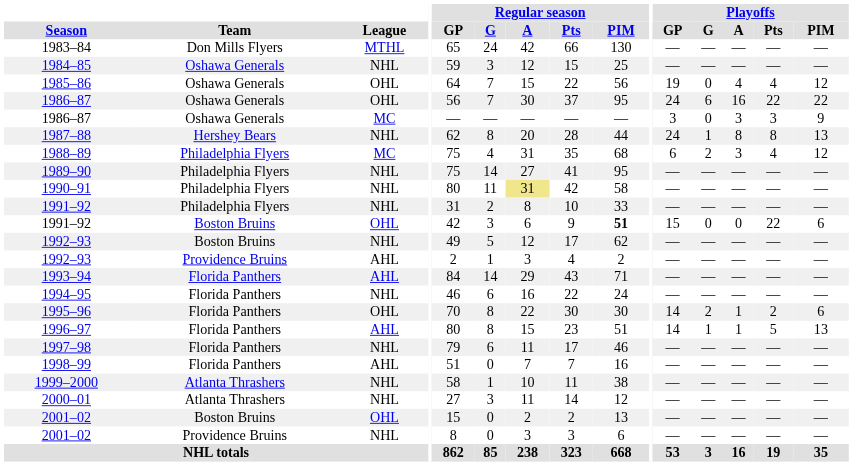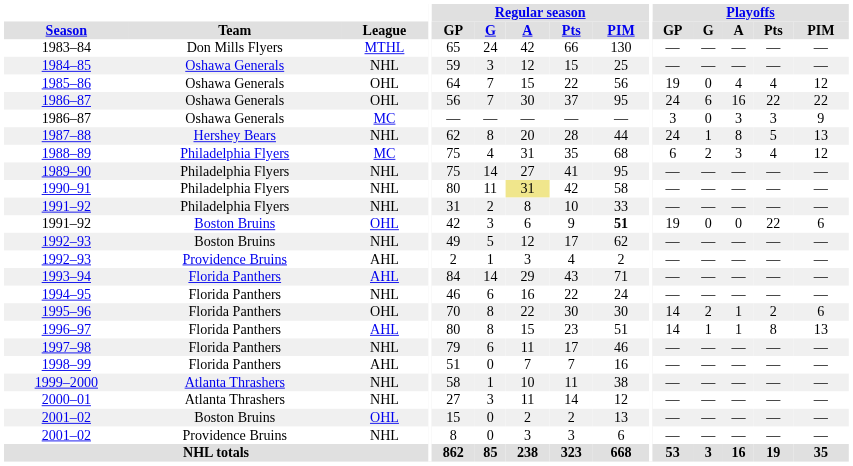 <table border="0" cellpadding="1" cellspacing="0" style="text-align:center; width:60em">
 <tr bgcolor="#e0e0e0">
 <th colspan="3" bgcolor="#ffffff"></th>
 <th rowspan="99" bgcolor="#ffffff"></th>
 <th colspan="5"><a href='#'>Regular season</a></th>
 <th rowspan="99" bgcolor="#ffffff"></th>
 <th colspan="5"><a href='#'>Playoffs</a></th>
 </tr>
 <tr bgcolor="#e0e0e0">
 <th><a href='#'>Season</a></th>
 <th>Team</th>
 <th>League</th>
 <th>GP</th>
 <th><a href='#'>G</a></th>
 <th><a href='#'>A</a></th>
 <th><a href='#'>Pts</a></th>
 <th><a href='#'>PIM</a></th>
 <th>GP</th>
 <th>G</th>
 <th>A</th>
 <th>Pts</th>
 <th>PIM</th>
 </tr>
 <tr>
 <td>1983–84</td>
 <td>Don Mills Flyers</td>
 <td><a href='#'>MTHL</a></td>
 <td>65</td>
 <td>24</td>
 <td>42</td>
 <td>66</td>
 <td>130</td>
 <td>—</td>
 <td>—</td>
 <td>—</td>
 <td>—</td>
 <td>—</td>
 </tr>
 <tr bgcolor="#f0f0f0">
 <td><a href='#'>1984–85</a></td>
 <td><a href='#'>Oshawa Generals</a></td>
 <td>NHL</td>
 <td>59</td>
 <td>3</td>
 <td>12</td>
 <td>15</td>
 <td>25</td>
 <td>—</td>
 <td>—</td>
 <td>—</td>
 <td>—</td>
 <td>—</td>
 </tr>
 <tr>
 <td><a href='#'>1985–86</a></td>
 <td>Oshawa Generals</td>
 <td>OHL</td>
 <td>64</td>
 <td>7</td>
 <td>15</td>
 <td>22</td>
 <td>56</td>
 <td>19</td>
 <td>0</td>
 <td>4</td>
 <td>4</td>
 <td>12</td>
 </tr>
 <tr bgcolor="#f0f0f0">
 <td><a href='#'>1986–87</a></td>
 <td>Oshawa Generals</td>
 <td>OHL</td>
 <td>56</td>
 <td>7</td>
 <td>30</td>
 <td>37</td>
 <td>95</td>
 <td>24</td>
 <td>6</td>
 <td>16</td>
 <td>22</td>
 <td>22</td>
 </tr>
 <tr>
 <td>1986–87</td>
 <td>Oshawa Generals</td>
 <td><a href='#'>MC</a></td>
 <td>—</td>
 <td>—</td>
 <td>—</td>
 <td>—</td>
 <td>—</td>
 <td>3</td>
 <td>0</td>
 <td>3</td>
 <td>3</td>
 <td>9</td>
 </tr>
 <tr bgcolor="#f0f0f0">
 <td><a href='#'>1987–88</a></td>
 <td><a href='#'>Hershey Bears</a></td>
 <td>NHL</td>
 <td>62</td>
 <td>8</td>
 <td>20</td>
 <td>28</td>
 <td>44</td>
 <td>24</td>
 <td>1</td>
 <td>8</td>
-<td>8</td>
+<td>5</td>
 <td>13</td>
 </tr>
 <tr>
 <td><a href='#'>1988–89</a></td>
 <td><a href='#'>Philadelphia Flyers</a></td>
 <td><a href='#'>MC</a></td>
 <td>75</td>
 <td>4</td>
 <td>31</td>
 <td>35</td>
 <td>68</td>
 <td>6</td>
 <td>2</td>
 <td>3</td>
 <td>4</td>
 <td>12</td>
 </tr>
 <tr bgcolor="#f0f0f0">
 <td><a href='#'>1989–90</a></td>
 <td>Philadelphia Flyers</td>
 <td>NHL</td>
 <td>75</td>
 <td>14</td>
 <td>27</td>
 <td>41</td>
 <td>95</td>
 <td>—</td>
 <td>—</td>
 <td>—</td>
 <td>—</td>
 <td>—</td>
 </tr>
 <tr>
 <td><a href='#'>1990–91</a></td>
 <td>Philadelphia Flyers</td>
 <td>NHL</td>
 <td>80</td>
 <td>11</td>
 <td style="background: khaki;">31</td>
 <td>42</td>
 <td>58</td>
 <td>—</td>
 <td>—</td>
 <td>—</td>
 <td>—</td>
 <td>—</td>
 </tr>
 <tr bgcolor="#f0f0f0">
 <td><a href='#'>1991–92</a></td>
 <td>Philadelphia Flyers</td>
 <td>NHL</td>
 <td>31</td>
 <td>2</td>
 <td>8</td>
 <td>10</td>
 <td>33</td>
 <td>—</td>
 <td>—</td>
 <td>—</td>
 <td>—</td>
 <td>—</td>
 </tr>
 <tr>
 <td>1991–92</td>
 <td><a href='#'>Boston Bruins</a></td>
 <td><a href='#'>OHL</a></td>
 <td>42</td>
 <td>3</td>
 <td>6</td>
 <td>9</td>
 <td><strong>51</strong></td>
-<td>15</td>
+<td>19</td>
 <td>0</td>
 <td>0</td>
 <td>22</td>
 <td>6</td>
 </tr>
 <tr bgcolor="#f0f0f0">
 <td><a href='#'>1992–93</a></td>
 <td>Boston Bruins</td>
 <td>NHL</td>
 <td>49</td>
 <td>5</td>
 <td>12</td>
 <td>17</td>
 <td>62</td>
 <td>—</td>
 <td>—</td>
 <td>—</td>
 <td>—</td>
 <td>—</td>
 </tr>
 <tr>
 <td><a href='#'>1992–93</a></td>
 <td><a href='#'>Providence Bruins</a></td>
 <td>AHL</td>
 <td>2</td>
 <td>1</td>
 <td>3</td>
 <td>4</td>
 <td>2</td>
 <td>—</td>
 <td>—</td>
 <td>—</td>
 <td>—</td>
 <td>—</td>
 </tr>
 <tr bgcolor="#f0f0f0">
 <td><a href='#'>1993–94</a></td>
 <td><a href='#'>Florida Panthers</a></td>
 <td><a href='#'>AHL</a></td>
 <td>84</td>
 <td>14</td>
 <td>29</td>
 <td>43</td>
 <td>71</td>
 <td>—</td>
 <td>—</td>
 <td>—</td>
 <td>—</td>
 <td>—</td>
 </tr>
 <tr>
 <td><a href='#'>1994–95</a></td>
 <td>Florida Panthers</td>
 <td>NHL</td>
 <td>46</td>
 <td>6</td>
 <td>16</td>
 <td>22</td>
 <td>24</td>
 <td>—</td>
 <td>—</td>
 <td>—</td>
 <td>—</td>
 <td>—</td>
 </tr>
 <tr bgcolor="#f0f0f0">
 <td><a href='#'>1995–96</a></td>
 <td>Florida Panthers</td>
 <td>OHL</td>
 <td>70</td>
 <td>8</td>
 <td>22</td>
 <td>30</td>
 <td>30</td>
 <td>14</td>
 <td>2</td>
 <td>1</td>
 <td>2</td>
 <td>6</td>
 </tr>
 <tr>
 <td><a href='#'>1996–97</a></td>
 <td>Florida Panthers</td>
 <td><a href='#'>AHL</a></td>
 <td>80</td>
 <td>8</td>
 <td>15</td>
 <td>23</td>
 <td>51</td>
 <td>14</td>
 <td>1</td>
 <td>1</td>
-<td>5</td>
+<td>8</td>
 <td>13</td>
 </tr>
 <tr bgcolor="#f0f0f0">
 <td><a href='#'>1997–98</a></td>
 <td>Florida Panthers</td>
 <td>NHL</td>
 <td>79</td>
 <td>6</td>
 <td>11</td>
 <td>17</td>
 <td>46</td>
 <td>—</td>
 <td>—</td>
 <td>—</td>
 <td>—</td>
 <td>—</td>
 </tr>
 <tr>
 <td><a href='#'>1998–99</a></td>
 <td>Florida Panthers</td>
 <td>AHL</td>
 <td>51</td>
 <td>0</td>
 <td>7</td>
 <td>7</td>
 <td>16</td>
 <td>—</td>
 <td>—</td>
 <td>—</td>
 <td>—</td>
 <td>—</td>
 </tr>
 <tr bgcolor="#f0f0f0">
 <td><a href='#'>1999–2000</a></td>
 <td><a href='#'>Atlanta Thrashers</a></td>
 <td>NHL</td>
 <td>58</td>
 <td>1</td>
 <td>10</td>
 <td>11</td>
 <td>38</td>
 <td>—</td>
 <td>—</td>
 <td>—</td>
 <td>—</td>
 <td>—</td>
 </tr>
 <tr>
 <td><a href='#'>2000–01</a></td>
 <td>Atlanta Thrashers</td>
 <td>NHL</td>
 <td>27</td>
 <td>3</td>
 <td>11</td>
 <td>14</td>
 <td>12</td>
 <td>—</td>
 <td>—</td>
 <td>—</td>
 <td>—</td>
 <td>—</td>
 </tr>
 <tr bgcolor="#f0f0f0">
 <td><a href='#'>2001–02</a></td>
 <td>Boston Bruins</td>
 <td><a href='#'>OHL</a></td>
 <td>15</td>
 <td>0</td>
 <td>2</td>
 <td>2</td>
 <td>13</td>
 <td>—</td>
 <td>—</td>
 <td>—</td>
 <td>—</td>
 <td>—</td>
 </tr>
 <tr>
 <td><a href='#'>2001–02</a></td>
 <td>Providence Bruins</td>
 <td>NHL</td>
 <td>8</td>
 <td>0</td>
 <td>3</td>
 <td>3</td>
 <td>6</td>
 <td>—</td>
 <td>—</td>
 <td>—</td>
 <td>—</td>
 <td>—</td>
 </tr>
 <tr bgcolor="#e0e0e0">
 <th colspan="3">NHL totals</th>
 <th>862</th>
 <th>85</th>
 <th>238</th>
 <th>323</th>
 <th>668</th>
 <th>53</th>
 <th>3</th>
 <th>16</th>
 <th>19</th>
 <th>35</th>
 </tr>
 </table>
